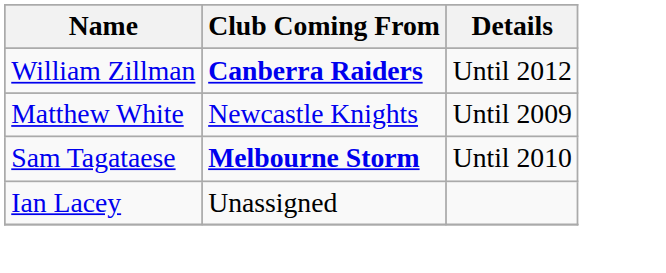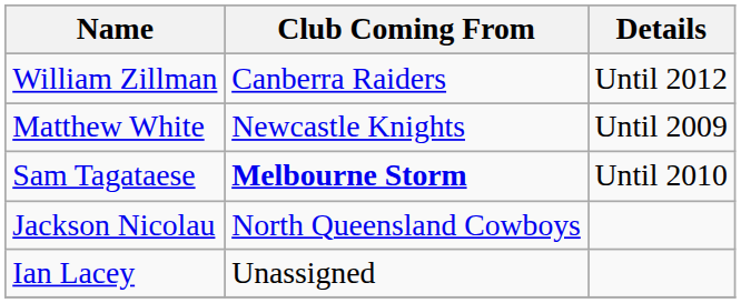 <table class="wikitable">
 <tr>
 <th>Name</th>
 <th>Club Coming From</th>
 <th>Details</th>
 </tr>
 <tr>
 <td><a href='#'>William Zillman</a></td>
-<td><strong><a href='#'>Canberra Raiders</a></strong></td>
+<td><a href='#'>Canberra Raiders</a></td>
 <td>Until 2012</td>
 </tr>
 <tr>
 <td><a href='#'>Matthew White</a></td>
 <td><a href='#'>Newcastle Knights</a></td>
 <td>Until 2009</td>
 </tr>
 <tr>
 <td><a href='#'>Sam Tagataese</a></td>
 <td><strong><a href='#'>Melbourne Storm</a></strong></td>
 <td>Until 2010</td>
 </tr>
 <tr>
+<td><a href='#'>Jackson Nicolau</a></td>
+<td><a href='#'>North Queensland Cowboys</a></td>
+<td></td>
+</tr>
+<tr>
 <td><a href='#'>Ian Lacey</a></td>
 <td>Unassigned</td>
 <td></td>
 </tr>
 <tr>
 </tr>
 </table>
